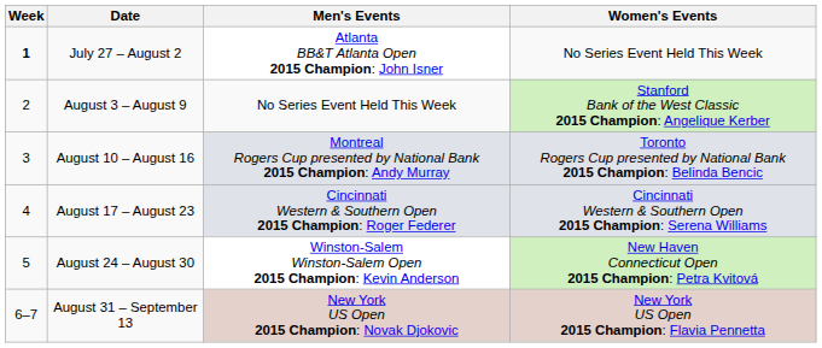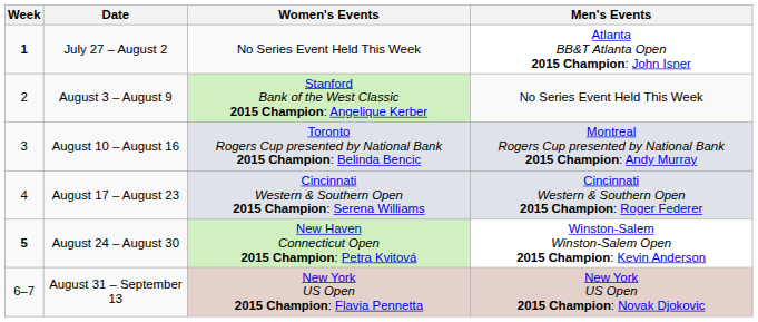 <table class="wikitable">
 <tr>
 <th width=30>Week</th>
 <th width=175>Date</th>
+<th width=350>Women's Events</th>
 <th width=350>Men's Events</th>
-<th width=350>Women's Events</th>
 </tr>
 <tr align=center>
 <td><strong>1</strong></td>
 <td>July 27 – August 2</td>
+<td>No Series Event Held This Week</td>
 <td bgcolor="#ffffff"><a href='#'>Atlanta</a><br><em>BB&T Atlanta Open</em><br><strong>2015 Champion</strong>:  <a href='#'>John Isner</a></td>
-<td>No Series Event Held This Week</td>
 </tr>
 <tr align=center>
 <td>2</td>
 <td>August 3 – August 9</td>
+<td bgcolor="d0f0c0"><a href='#'>Stanford</a><br><em>Bank of the West Classic</em><br><strong>2015 Champion</strong>:  <a href='#'>Angelique Kerber</a></td>
 <td>No Series Event Held This Week</td>
-<td bgcolor="d0f0c0"><a href='#'>Stanford</a><br><em>Bank of the West Classic</em><br><strong>2015 Champion</strong>:  <a href='#'>Angelique Kerber</a></td>
 </tr>
 <tr align=center>
 <td>3</td>
 <td>August 10 – August 16</td>
+<td bgcolor="#dfe2e9"><a href='#'>Toronto</a><br><em>Rogers Cup presented by National Bank</em><br><strong>2015 Champion</strong>:  <a href='#'>Belinda Bencic</a></td>
 <td bgcolor="#dfe2e9"><a href='#'>Montreal</a><br><em>Rogers Cup presented by National Bank</em><br><strong>2015 Champion</strong>:  <a href='#'>Andy Murray</a></td>
-<td bgcolor="#dfe2e9"><a href='#'>Toronto</a><br><em>Rogers Cup presented by National Bank</em><br><strong>2015 Champion</strong>:  <a href='#'>Belinda Bencic</a></td>
 </tr>
 <tr align=center>
 <td>4</td>
 <td>August 17 – August 23</td>
+<td bgcolor="#dfe2e9"><a href='#'>Cincinnati</a><br><em>Western & Southern Open</em><br><strong>2015 Champion</strong>:  <a href='#'>Serena Williams</a></td>
 <td bgcolor="#dfe2e9"><a href='#'>Cincinnati</a><br><em>Western & Southern Open</em><br><strong>2015 Champion</strong>:  <a href='#'>Roger Federer</a></td>
-<td bgcolor="#dfe2e9"><a href='#'>Cincinnati</a><br><em>Western & Southern Open</em><br><strong>2015 Champion</strong>:  <a href='#'>Serena Williams</a></td>
 </tr>
 <tr align=center>
-<td>5</td>
+<td><strong>5</strong></td>
 <td>August 24 – August 30</td>
+<td bgcolor="d0f0c0"><a href='#'>New Haven</a><br> <em>Connecticut Open</em><br><strong>2015 Champion</strong>:  <a href='#'>Petra Kvitová</a></td>
 <td bgcolor="#ffffff"><a href='#'>Winston-Salem</a><br> <em>Winston-Salem Open</em><br><strong>2015 Champion</strong>:  <a href='#'>Kevin Anderson</a></td>
-<td bgcolor="d0f0c0"><a href='#'>New Haven</a><br> <em>Connecticut Open</em><br><strong>2015 Champion</strong>:  <a href='#'>Petra Kvitová</a></td>
 </tr>
 <tr align=center>
 <td>6–7</td>
 <td>August 31 – September 13</td>
+<td bgcolor="#e5d1cb"><a href='#'>New York</a><br> <em>US Open</em><br><strong>2015 Champion</strong>:   <a href='#'>Flavia Pennetta</a></td>
 <td bgcolor="#e5d1cb"><a href='#'>New York</a><br> <em>US Open</em><br><strong>2015 Champion</strong>:  <a href='#'>Novak Djokovic</a></td>
-<td bgcolor="#e5d1cb"><a href='#'>New York</a><br> <em>US Open</em><br><strong>2015 Champion</strong>:   <a href='#'>Flavia Pennetta</a></td>
 </tr>
 </table>
